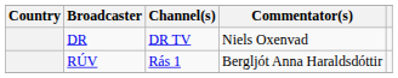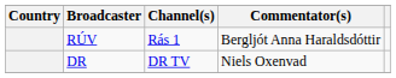 <table class="wikitable plainrowheaders">
 <tr>
 </tr>
 <tr>
 <th scope="col">Country</th>
 <th scope="col">Broadcaster</th>
 <th scope="col">Channel(s)</th>
 <th scope="col">Commentator(s)</th>
 <th scope="col"></th>
 </tr>
 <tr>
 <th scope="row"></th>
+<td><a href='#'>RÚV</a></td>
+<td><a href='#'>Rás 1</a></td>
+<td>Bergljót Anna Haraldsdóttir</td>
+<td style="text-align:center"></td>
+</tr>
+<tr>
+<th scope="row"></th>
 <td><a href='#'>DR</a></td>
 <td><a href='#'>DR TV</a></td>
 <td>Niels Oxenvad</td>
 <td style="text-align:center"></td>
 </tr>
 <tr>
-<th scope="row"></th>
-<td><a href='#'>RÚV</a></td>
-<td><a href='#'>Rás 1</a></td>
-<td>Bergljót Anna Haraldsdóttir</td>
-<td style="text-align:center"></td>
-</tr>
-<tr>
 </tr>
 </table>
